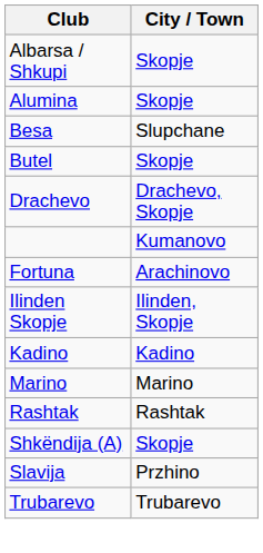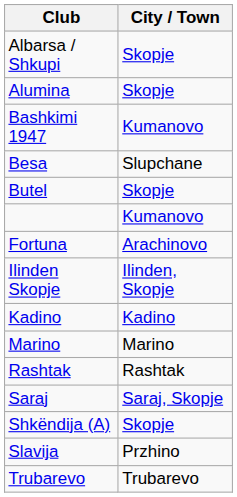 <table class="wikitable sortable">
 <tr>
 <th width="100px">Club</th>
 <th width="100px">City / Town</th>
 </tr>
 <tr>
 <td>Albarsa / <a href='#'>Shkupi</a></td>
 <td><a href='#'>Skopje</a></td>
 </tr>
 <tr>
 <td><a href='#'>Alumina</a></td>
 <td><a href='#'>Skopje</a></td>
 </tr>
 <tr>
+<td><a href='#'>Bashkimi 1947</a></td>
+<td><a href='#'>Kumanovo</a></td>
+</tr>
+<tr>
 <td><a href='#'>Besa</a></td>
 <td>Slupchane</td>
 </tr>
 <tr>
 <td><a href='#'>Butel</a></td>
 <td><a href='#'>Skopje</a></td>
-</tr>
-<tr>
-<td><a href='#'>Drachevo</a></td>
-<td><a href='#'>Drachevo, Skopje</a></td>
 </tr>
 <tr>
 <td></td>
 <td><a href='#'>Kumanovo</a></td>
 </tr>
 <tr>
 <td><a href='#'>Fortuna</a></td>
 <td><a href='#'>Arachinovo</a></td>
 </tr>
 <tr>
 <td><a href='#'>Ilinden Skopje</a></td>
 <td><a href='#'>Ilinden, Skopje</a></td>
 </tr>
 <tr>
 <td><a href='#'>Kadino</a></td>
 <td><a href='#'>Kadino</a></td>
 </tr>
 <tr>
 <td><a href='#'>Marino</a></td>
 <td>Marino</td>
 </tr>
 <tr>
 <td><a href='#'>Rashtak</a></td>
 <td>Rashtak</td>
 </tr>
 <tr>
+<td><a href='#'>Saraj</a></td>
+<td><a href='#'>Saraj, Skopje</a></td>
+</tr>
+<tr>
 <td><a href='#'>Shkëndija (A)</a></td>
 <td><a href='#'>Skopje</a></td>
 </tr>
 <tr>
 <td><a href='#'>Slavija</a></td>
 <td>Przhino</td>
 </tr>
 <tr>
 <td><a href='#'>Trubarevo</a></td>
 <td>Trubarevo</td>
 </tr>
 </table>
